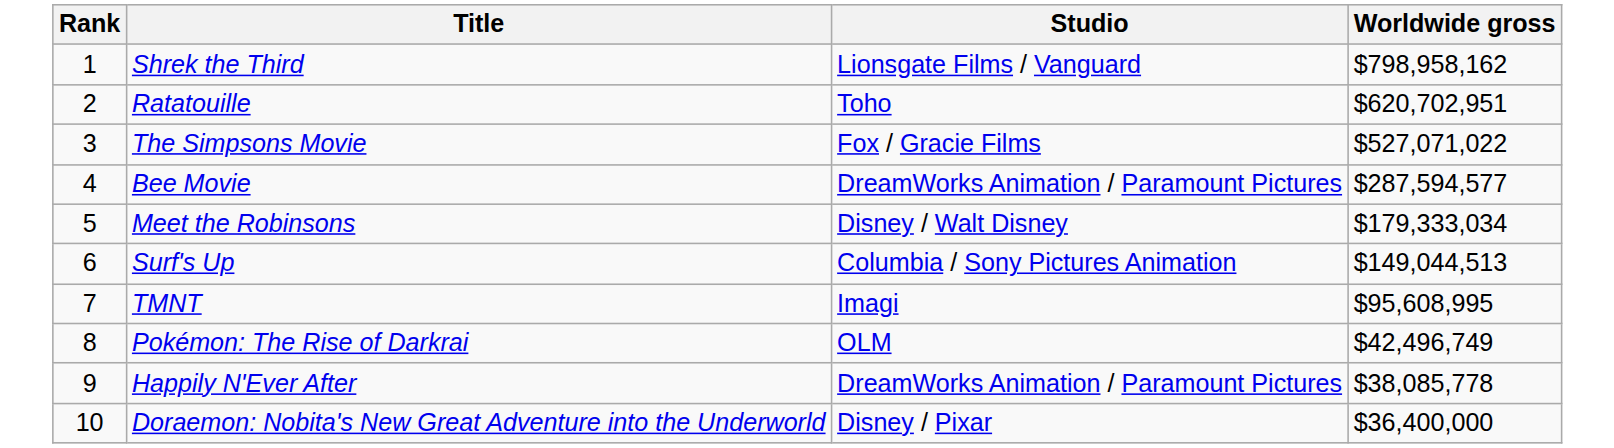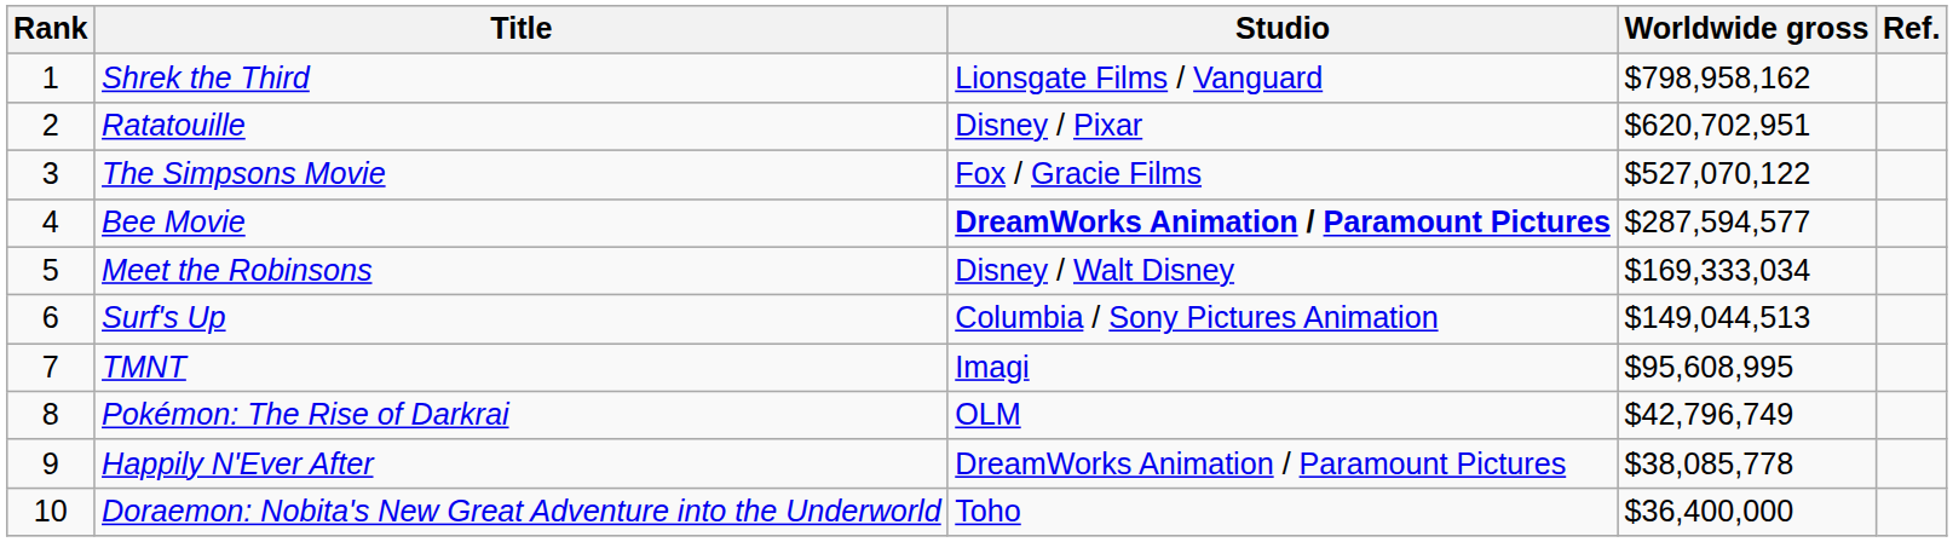 <table class="wikitable sortable" style="margin:auto; margin:auto;">
 <tr>
 <th>Rank</th>
 <th>Title</th>
 <th>Studio</th>
 <th>Worldwide gross</th>
+<th>Ref.</th>
 </tr>
 <tr>
 <td align="center">1</td>
 <td><em><a href='#'>Shrek the Third</a></em></td>
 <td><a href='#'>Lionsgate Films</a> / <a href='#'>Vanguard</a></td>
 <td>$798,958,162</td>
+<td></td>
 </tr>
 <tr>
 <td align="center">2</td>
 <td><em><a href='#'>Ratatouille</a></em></td>
-<td><a href='#'>Toho</a></td>
+<td><a href='#'>Disney</a> / <a href='#'>Pixar</a></td>
 <td>$620,702,951</td>
+<td></td>
 </tr>
 <tr>
 <td align="center">3</td>
 <td><em><a href='#'>The Simpsons Movie</a></em></td>
 <td><a href='#'>Fox</a> / <a href='#'>Gracie Films</a></td>
-<td>$527,071,022</td>
+<td>$527,070,122</td>
+<td></td>
 </tr>
 <tr>
 <td align="center">4</td>
 <td><em><a href='#'>Bee Movie</a></em></td>
-<td><a href='#'>DreamWorks Animation</a> / <a href='#'>Paramount Pictures</a></td>
+<td><strong><a href='#'>DreamWorks Animation</a> / <a href='#'>Paramount Pictures</a></strong></td>
 <td>$287,594,577</td>
+<td></td>
 </tr>
 <tr>
 <td align="center">5</td>
 <td><em><a href='#'>Meet the Robinsons</a></em></td>
 <td><a href='#'>Disney</a> / <a href='#'>Walt Disney</a></td>
-<td>$179,333,034</td>
+<td>$169,333,034</td>
+<td></td>
 </tr>
 <tr>
 <td align="center">6</td>
 <td><em><a href='#'>Surf's Up</a></em></td>
 <td><a href='#'>Columbia</a> / <a href='#'>Sony Pictures Animation</a></td>
 <td>$149,044,513</td>
+<td></td>
 </tr>
 <tr>
 <td align="center">7</td>
 <td><em><a href='#'>TMNT</a></em></td>
 <td><a href='#'>Imagi</a></td>
 <td>$95,608,995</td>
+<td></td>
 </tr>
 <tr>
 <td align="center">8</td>
 <td><em><a href='#'>Pokémon: The Rise of Darkrai</a></em></td>
 <td><a href='#'>OLM</a></td>
-<td>$42,496,749</td>
+<td>$42,796,749</td>
+<td></td>
 </tr>
 <tr>
 <td align="center">9</td>
 <td><em><a href='#'>Happily N'Ever After</a></em></td>
 <td><a href='#'>DreamWorks Animation</a> /  <a href='#'>Paramount Pictures</a></td>
 <td>$38,085,778</td>
+<td></td>
 </tr>
 <tr>
 <td align="center">10</td>
 <td><em><a href='#'>Doraemon: Nobita's New Great Adventure into the Underworld</a></em></td>
-<td><a href='#'>Disney</a> / <a href='#'>Pixar</a></td>
+<td><a href='#'>Toho</a></td>
 <td>$36,400,000</td>
+<td></td>
 </tr>
 </table>
